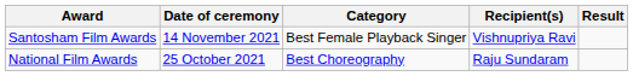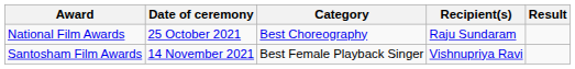 <table class="wikitable">
 <tr>
 <th>Award</th>
 <th>Date of ceremony</th>
 <th>Category</th>
 <th>Recipient(s)</th>
 <th>Result</th>
 </tr>
 <tr>
+<td><a href='#'>National Film Awards</a></td>
+<td><a href='#'>25 October 2021</a></td>
+<td><a href='#'>Best Choreography</a></td>
+<td><a href='#'>Raju Sundaram</a></td>
+<td></td>
+</tr>
+<tr>
 <td><a href='#'>Santosham Film Awards</a></td>
 <td><a href='#'>14 November 2021</a></td>
 <td>Best Female Playback Singer</td>
 <td><a href='#'>Vishnupriya Ravi</a></td>
 <td></td>
 </tr>
-<tr>
-<td><a href='#'>National Film Awards</a></td>
-<td><a href='#'>25 October 2021</a></td>
-<td><a href='#'>Best Choreography</a></td>
-<td><a href='#'>Raju Sundaram</a></td>
-<td></td>
-</tr>
 </table>
